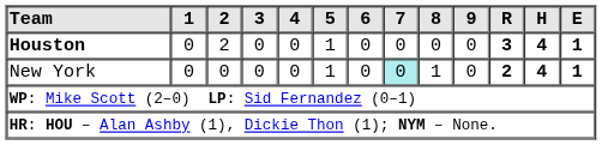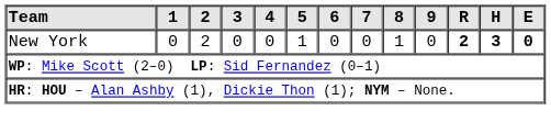 <table border="1" cellspacing="0"  style="width:425px; margin-left:3em;">
 <tr style="text-align:center; background:#e6e6e6;">
 <th style="text-align:left; width:28%;">Team</th>
 <th width=6%>1</th>
 <th width=6%>2</th>
 <th width=6%>3</th>
 <th width=6%>4</th>
 <th width=6%>5</th>
 <th width=6%>6</th>
 <th width=6%>7</th>
 <th width=6%>8</th>
 <th width=6%>9</th>
 <th width=6%>R</th>
 <th width=6%>H</th>
 <th width=6%>E</th>
 </tr>
 <tr style="text-align:center;">
-<td align=left><strong>Houston</strong></td>
+<td align=left>New York</td>
 <td>0</td>
 <td>2</td>
 <td>0</td>
 <td>0</td>
 <td>1</td>
 <td>0</td>
 <td>0</td>
-<td>0</td>
-<td>0</td>
-<td><strong>3</strong></td>
-<td><strong>4</strong></td>
-<td><strong>1</strong></td>
-</tr>
-<tr style="text-align:center;">
-<td align=left>New York</td>
-<td>0</td>
-<td>0</td>
-<td>0</td>
-<td>0</td>
-<td>1</td>
-<td>0</td>
-<td style="background: paleturquoise;">0</td>
 <td>1</td>
 <td>0</td>
 <td><strong>2</strong></td>
-<td><strong>4</strong></td>
-<td><strong>1</strong></td>
+<td><strong>3</strong></td>
+<td><strong>0</strong></td>
 </tr>
 <tr style="text-align:left;">
 <td colspan=13><small><strong>WP</strong>: <a href='#'>Mike Scott</a> (2–0)  <strong>LP</strong>: <a href='#'>Sid Fernandez</a> (0–1)</small></td>
 </tr>
 <tr style="text-align:left;">
 <td colspan=13><small><strong>HR</strong>: <strong>HOU</strong> – <a href='#'>Alan Ashby</a> (1), <a href='#'>Dickie Thon</a> (1); <strong>NYM</strong> – None.</small></td>
 </tr>
 </table>
